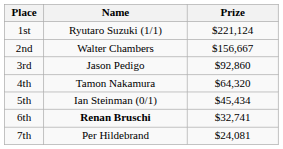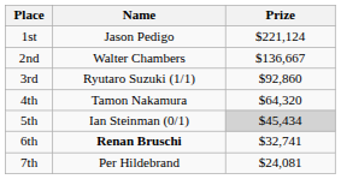 <table class="wikitable">
 <tr>
 <th width="50">Place</th>
 <th width="200">Name</th>
 <th width="125">Prize</th>
 </tr>
 <tr>
 <td align = "center">1st</td>
-<td align = "center"> Ryutaro Suzuki (1/1)</td>
+<td align = "center"> Jason Pedigo</td>
 <td align = "center">$221,124</td>
 </tr>
 <tr>
 <td align = "center">2nd</td>
 <td align = "center"> Walter Chambers</td>
-<td align = "center">$156,667</td>
+<td align = "center">$136,667</td>
 </tr>
 <tr>
 <td align = "center">3rd</td>
-<td align = "center"> Jason Pedigo</td>
+<td align = "center"> Ryutaro Suzuki (1/1)</td>
 <td align = "center">$92,860</td>
 </tr>
 <tr>
 <td align = "center">4th</td>
 <td align = "center"> Tamon Nakamura</td>
 <td align = "center">$64,320</td>
 </tr>
 <tr>
 <td align = "center">5th</td>
 <td align = "center"> Ian Steinman (0/1)</td>
-<td align = "center">$45,434</td>
+<td align = "center" style="background: lightgrey;">$45,434</td>
 </tr>
 <tr>
 <td align = "center">6th</td>
 <td align = "center"><strong> Renan Bruschi</strong></td>
 <td align = "center">$32,741</td>
 </tr>
 <tr>
 <td align = "center">7th</td>
 <td align = "center"> Per Hildebrand</td>
 <td align = "center">$24,081</td>
 </tr>
 </table>
